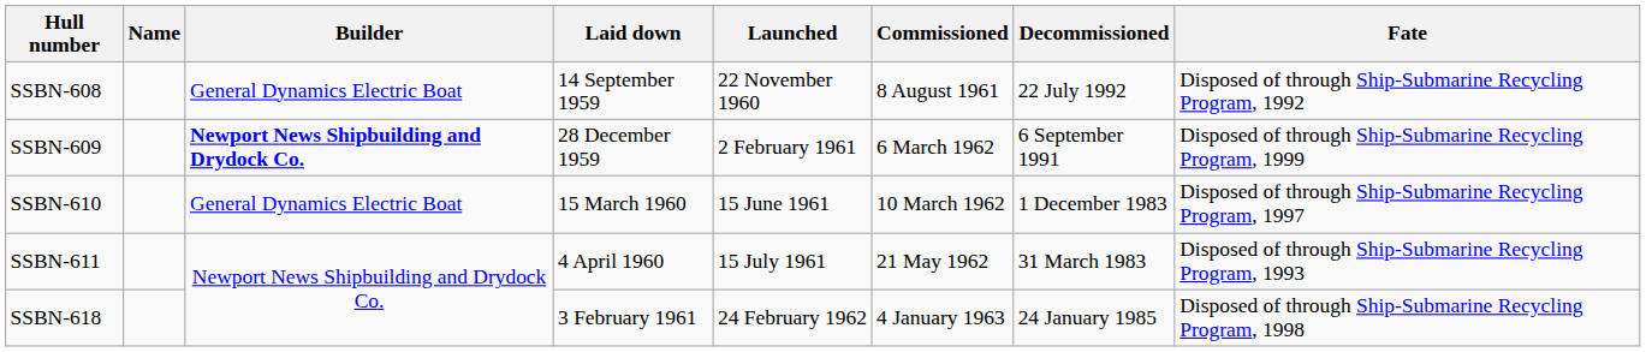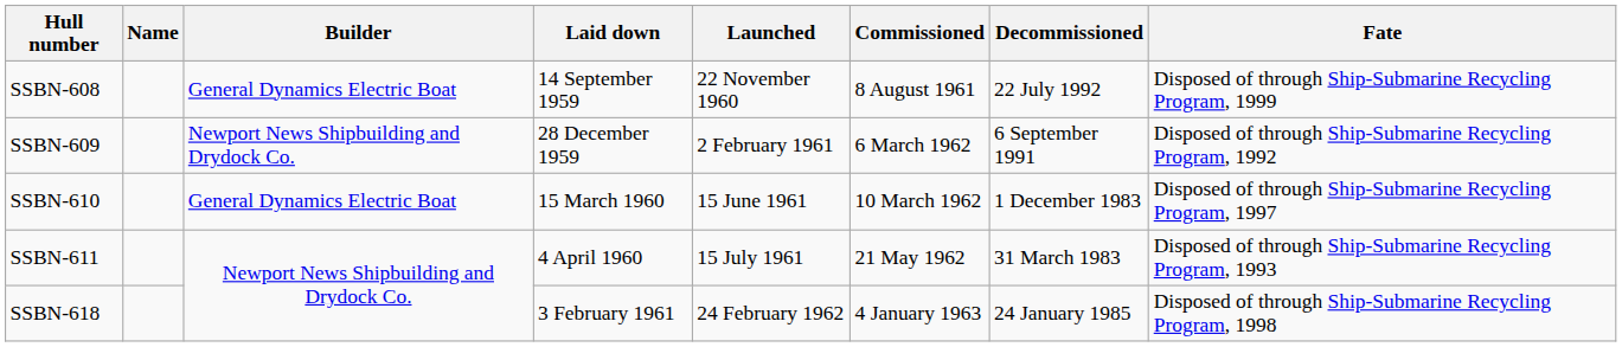 <table class="wikitable">
 <tr>
 <th>Hull number</th>
 <th>Name</th>
 <th>Builder</th>
 <th>Laid down</th>
 <th>Launched</th>
 <th>Commissioned</th>
 <th>Decommissioned</th>
 <th>Fate</th>
 </tr>
 <tr>
 <td>SSBN-608</td>
 <td></td>
 <td><a href='#'>General Dynamics Electric Boat</a></td>
 <td>14 September 1959</td>
 <td>22 November 1960</td>
 <td>8 August 1961</td>
 <td>22 July 1992</td>
-<td>Disposed of through <a href='#'>Ship-Submarine Recycling Program</a>, 1992</td>
+<td>Disposed of through <a href='#'>Ship-Submarine Recycling Program</a>, 1999</td>
 </tr>
 <tr>
 <td>SSBN-609</td>
 <td></td>
-<td><strong><a href='#'>Newport News Shipbuilding and Drydock Co.</a></strong></td>
+<td><a href='#'>Newport News Shipbuilding and Drydock Co.</a></td>
 <td>28 December 1959</td>
 <td>2 February 1961</td>
 <td>6 March 1962</td>
 <td>6 September 1991</td>
-<td>Disposed of through <a href='#'>Ship-Submarine Recycling Program</a>, 1999</td>
+<td>Disposed of through <a href='#'>Ship-Submarine Recycling Program</a>, 1992</td>
 </tr>
 <tr>
 <td>SSBN-610</td>
 <td></td>
 <td><a href='#'>General Dynamics Electric Boat</a></td>
 <td>15 March 1960</td>
 <td>15 June 1961</td>
 <td>10 March 1962</td>
 <td>1 December 1983</td>
 <td>Disposed of through <a href='#'>Ship-Submarine Recycling Program</a>, 1997</td>
 </tr>
 <tr>
 <td>SSBN-611</td>
 <td></td>
 <td rowspan="2" align="center"><a href='#'>Newport News Shipbuilding and Drydock Co.</a></td>
 <td>4 April 1960</td>
 <td>15 July 1961</td>
 <td>21 May 1962</td>
 <td>31 March 1983</td>
 <td>Disposed of through <a href='#'>Ship-Submarine Recycling Program</a>, 1993</td>
 </tr>
 <tr>
 <td>SSBN-618</td>
 <td></td>
 <td>3 February 1961</td>
 <td>24 February 1962</td>
 <td>4 January 1963</td>
 <td>24 January 1985</td>
 <td>Disposed of through <a href='#'>Ship-Submarine Recycling Program</a>, 1998</td>
 </tr>
 </table>
